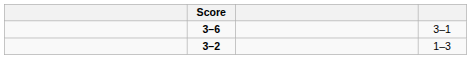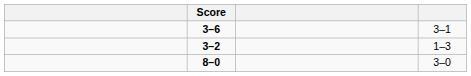 <table class="wikitable" style="text-align: center; ">
 <tr>
 <th align="right" width="270"></th>
 <th width="65">Score</th>
 <th align="left" width="270"></th>
 <th width="65"></th>
 </tr>
 <tr>
 <td align="left"></td>
 <td><strong>3–6</strong></td>
 <td align="left"><strong></strong></td>
 <td>3–1 <strong></strong></td>
 </tr>
 <tr>
 <td align="left"><strong></strong></td>
 <td><strong>3–2</strong></td>
 <td align="left"></td>
 <td>1–3 <strong></strong></td>
 </tr>
+<tr>
+<td align="left"><strong></strong></td>
+<td><strong>8–0</strong></td>
+<td align="left"></td>
+<td>3–0 <strong></strong></td>
+</tr>
 </table>
